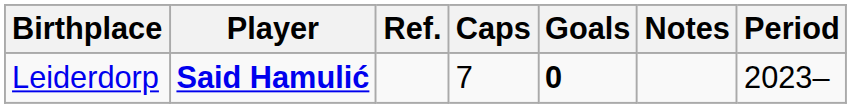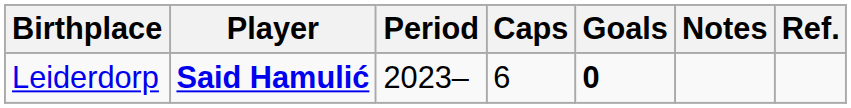 <table class="wikitable sortable">
 <tr>
 <th>Birthplace</th>
 <th>Player</th>
-<th>Ref.</th>
+<th>Period</th>
 <th>Caps</th>
 <th>Goals</th>
 <th>Notes</th>
-<th>Period</th>
+<th>Ref.</th>
 </tr>
 <tr>
 <td><a href='#'>Leiderdorp</a></td>
 <td><strong><a href='#'>Said Hamulić</a></strong></td>
-<td></td>
-<td>7</td>
+<td>2023–</td>
+<td>6</td>
 <td><strong>0</strong></td>
 <td></td>
-<td>2023–</td>
+<td></td>
 </tr>
 </table>
